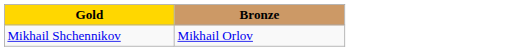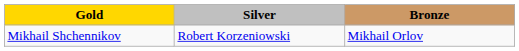 <table class="wikitable" style="text-align:left">
 <tr align="center">
 <td width=200 bgcolor=gold><strong>Gold</strong></td>
+<td width=200 bgcolor=silver><strong>Silver</strong></td>
 <td width=200 bgcolor=CC9966><strong>Bronze</strong></td>
 </tr>
 <tr>
 <td><a href='#'>Mikhail Shchennikov</a><br><em></em></td>
+<td><a href='#'>Robert Korzeniowski</a><br><em></em></td>
 <td><a href='#'>Mikhail Orlov</a><br><em></em></td>
 </tr>
 </table>
